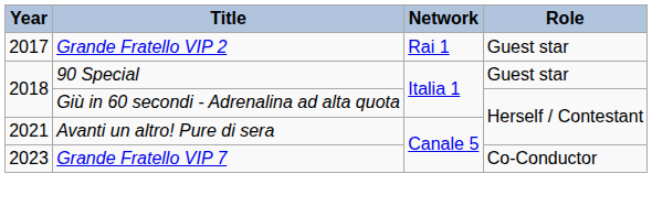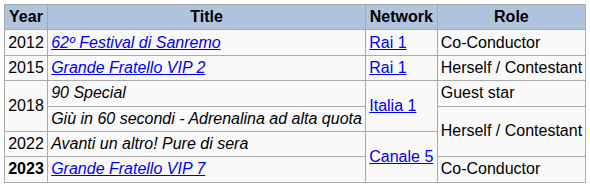 <table class="wikitable">
 <tr>
 <th style="background:#B0C4DE;">Year</th>
 <th style="background:#B0C4DE;">Title</th>
 <th style="background:#B0C4DE;">Network</th>
 <th style="background:#B0C4DE;">Role</th>
 </tr>
 <tr>
-<td>2017</td>
+<td>2012</td>
+<td><em><a href='#'>62º Festival di Sanremo</a></em></td>
+<td><a href='#'>Rai 1</a></td>
+<td>Co-Conductor</td>
+</tr>
+<tr>
+<td>2015</td>
 <td><em><a href='#'>Grande Fratello VIP 2</a></em></td>
 <td><a href='#'>Rai 1</a></td>
-<td>Guest star</td>
+<td>Herself / Contestant</td>
 </tr>
 <tr>
 <td rowspan="2">2018</td>
 <td><em>90 Special</em></td>
 <td rowspan="2"><a href='#'>Italia 1</a></td>
 <td>Guest star</td>
 </tr>
 <tr>
 <td><em>Giù in 60 secondi - Adrenalina ad alta quota</em></td>
 <td rowspan="2">Herself / Contestant</td>
 </tr>
 <tr>
-<td>2021</td>
+<td>2022</td>
 <td><em>Avanti un altro! Pure di sera</em></td>
 <td rowspan="2"><a href='#'>Canale 5</a></td>
 </tr>
 <tr>
-<td>2023</td>
+<td><strong>2023</strong></td>
 <td><em><a href='#'>Grande Fratello VIP 7</a></em></td>
 <td>Co-Conductor</td>
 </tr>
 </table>
